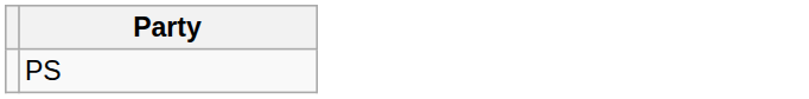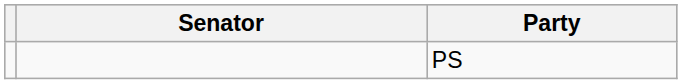 <table class="sortable wikitable" style="text-align:left; font-size:90%">
 <tr>
 <th></th>
+<th style="width:250px;">Senator</th>
 <th style="width:150px;">Party</th>
 </tr>
 <tr>
 <td></td>
+<td></td>
 <td>PS</td>
 </tr>
 </table>
